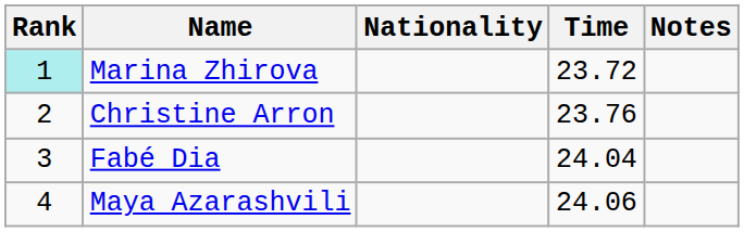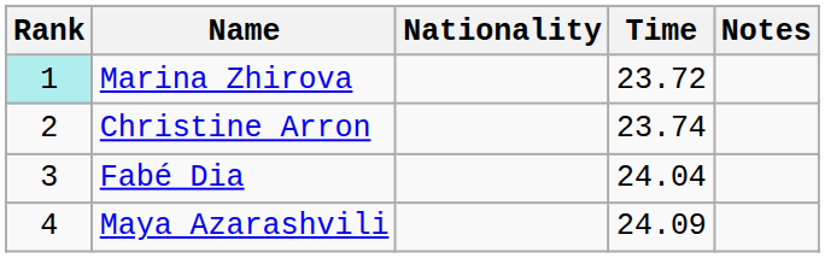 <table class="wikitable sortable" style="text-align:center">
 <tr>
 <th>Rank</th>
 <th>Name</th>
 <th>Nationality</th>
 <th>Time</th>
 <th>Notes</th>
 </tr>
 <tr>
 <td style="background: paleturquoise;">1</td>
 <td align="left"><a href='#'>Marina Zhirova</a></td>
 <td align=left></td>
 <td>23.72</td>
 <td></td>
 </tr>
 <tr>
 <td>2</td>
 <td align="left"><a href='#'>Christine Arron</a></td>
 <td align=left></td>
-<td>23.76</td>
+<td>23.74</td>
 <td></td>
 </tr>
 <tr>
 <td>3</td>
 <td align="left"><a href='#'>Fabé Dia</a></td>
 <td align=left></td>
 <td>24.04</td>
 <td></td>
 </tr>
 <tr>
 <td>4</td>
 <td align="left"><a href='#'>Maya Azarashvili</a></td>
 <td align=left></td>
-<td>24.06</td>
+<td>24.09</td>
 <td></td>
 </tr>
 </table>
